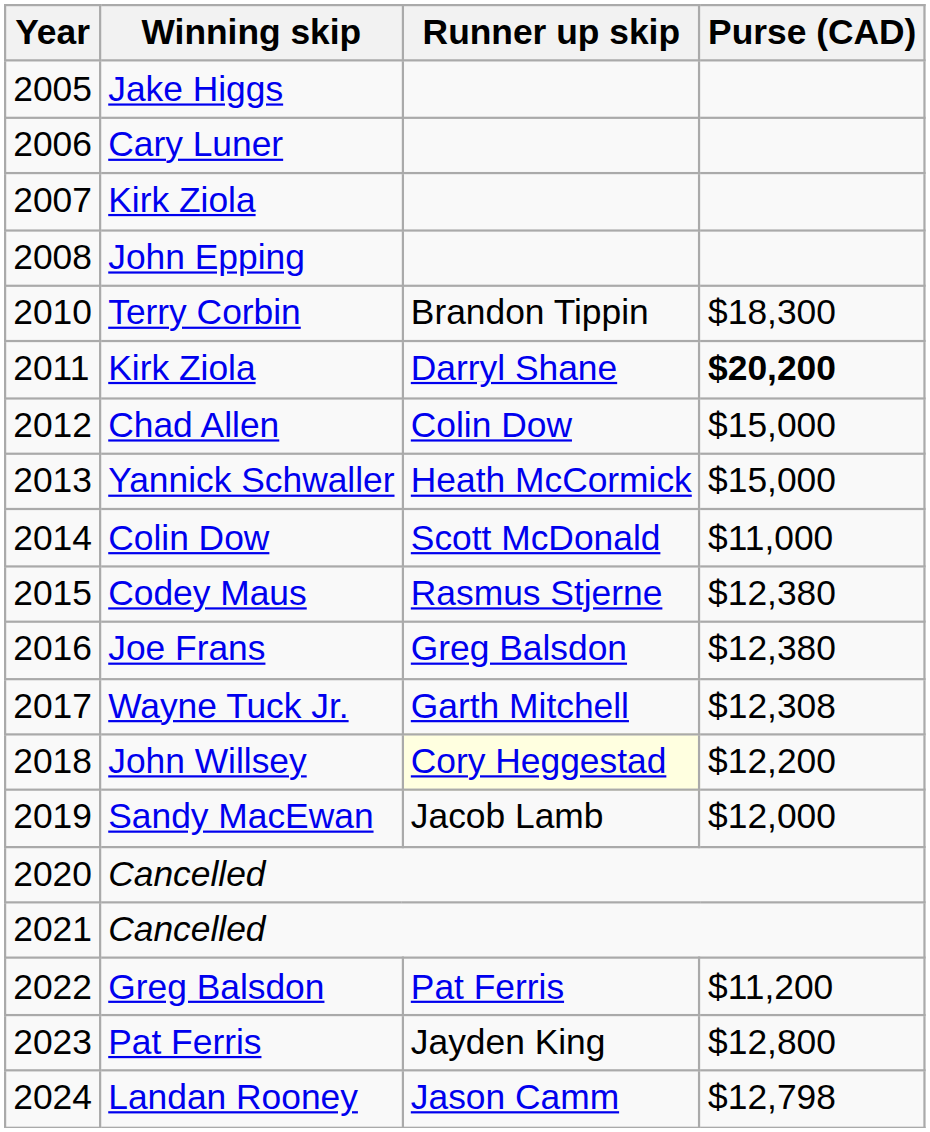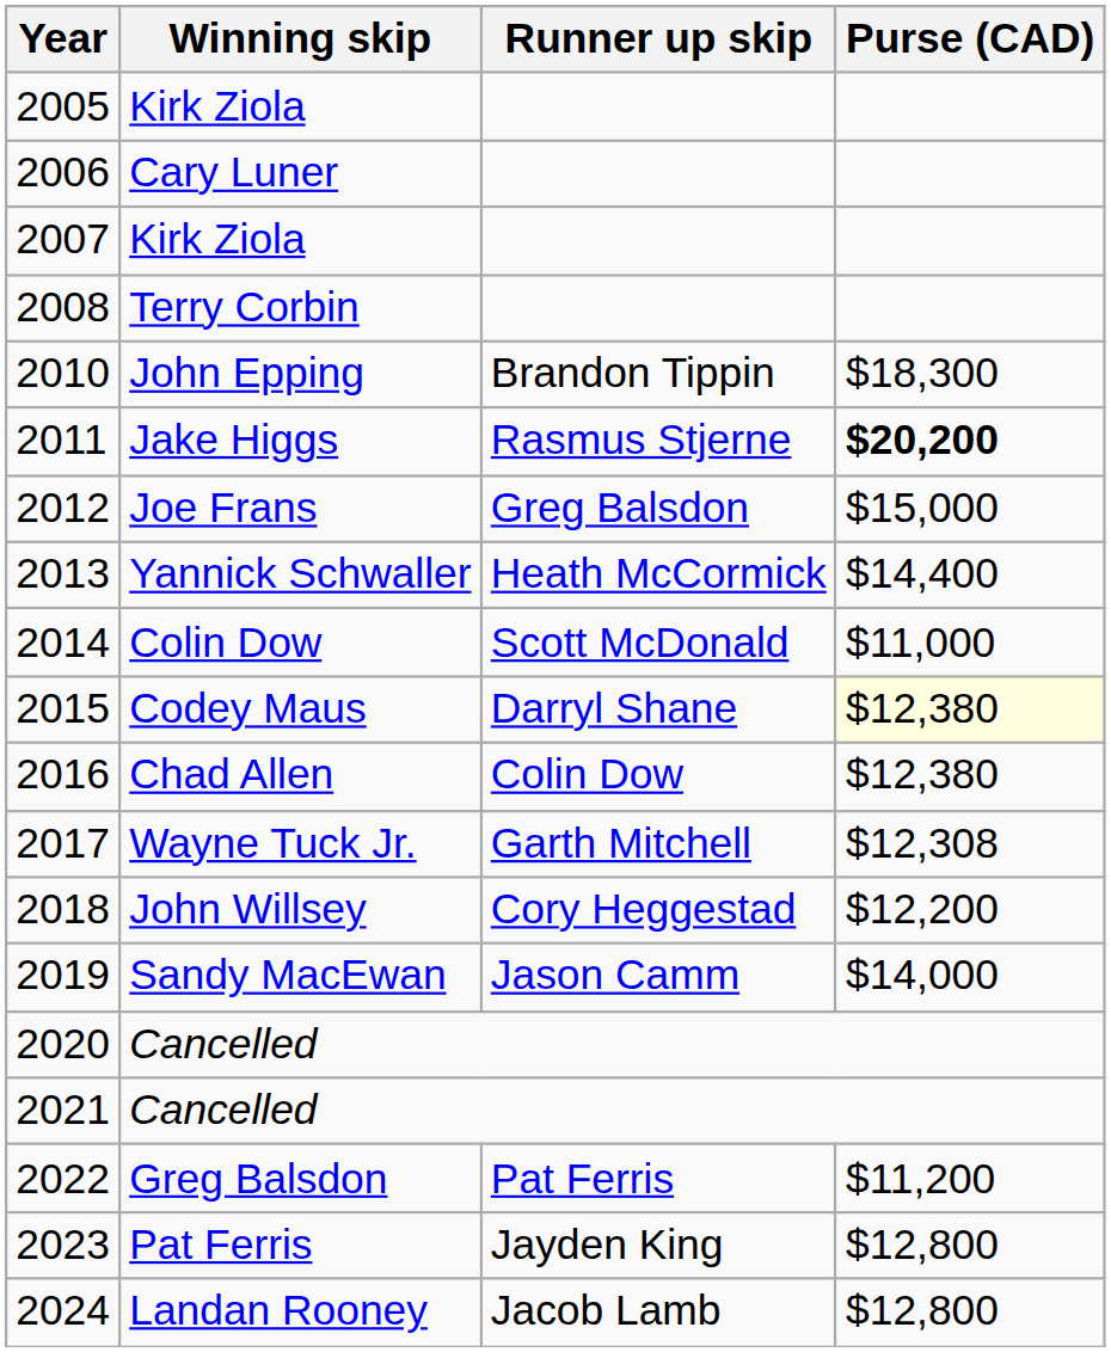 <table class="wikitable">
 <tr>
 <th scope="col">Year</th>
 <th scope="col">Winning skip</th>
 <th scope="col">Runner up skip</th>
 <th scope="col">Purse (CAD)</th>
 </tr>
 <tr>
 <td>2005</td>
-<td> <a href='#'>Jake Higgs</a></td>
+<td> <a href='#'>Kirk Ziola</a></td>
 <td></td>
 <td></td>
 </tr>
 <tr>
 <td>2006</td>
 <td> <a href='#'>Cary Luner</a></td>
 <td></td>
 <td></td>
 </tr>
 <tr>
 <td>2007</td>
 <td> <a href='#'>Kirk Ziola</a></td>
 <td></td>
 <td></td>
 </tr>
 <tr>
 <td>2008</td>
-<td> <a href='#'>John Epping</a></td>
+<td> <a href='#'>Terry Corbin</a></td>
 <td></td>
 <td></td>
 </tr>
 <tr>
 <td>2010</td>
-<td> <a href='#'>Terry Corbin</a></td>
+<td> <a href='#'>John Epping</a></td>
 <td> Brandon Tippin</td>
 <td>$18,300</td>
 </tr>
 <tr>
 <td>2011</td>
-<td> <a href='#'>Kirk Ziola</a></td>
-<td> <a href='#'>Darryl Shane</a></td>
+<td> <a href='#'>Jake Higgs</a></td>
+<td> <a href='#'>Rasmus Stjerne</a></td>
 <td><strong>$20,200</strong></td>
 </tr>
 <tr>
 <td>2012</td>
-<td> <a href='#'>Chad Allen</a></td>
-<td> <a href='#'>Colin Dow</a></td>
+<td> <a href='#'>Joe Frans</a></td>
+<td> <a href='#'>Greg Balsdon</a></td>
 <td>$15,000</td>
 </tr>
 <tr>
 <td>2013</td>
 <td> <a href='#'>Yannick Schwaller</a></td>
 <td> <a href='#'>Heath McCormick</a></td>
-<td>$15,000</td>
+<td>$14,400</td>
 </tr>
 <tr>
 <td>2014</td>
 <td> <a href='#'>Colin Dow</a></td>
 <td> <a href='#'>Scott McDonald</a></td>
 <td>$11,000</td>
 </tr>
 <tr>
 <td>2015</td>
 <td> <a href='#'>Codey Maus</a></td>
-<td> <a href='#'>Rasmus Stjerne</a></td>
-<td>$12,380</td>
+<td> <a href='#'>Darryl Shane</a></td>
+<td style="background: lightyellow;">$12,380</td>
 </tr>
 <tr>
 <td>2016</td>
-<td> <a href='#'>Joe Frans</a></td>
-<td> <a href='#'>Greg Balsdon</a></td>
+<td> <a href='#'>Chad Allen</a></td>
+<td> <a href='#'>Colin Dow</a></td>
 <td>$12,380</td>
 </tr>
 <tr>
 <td>2017</td>
 <td> <a href='#'>Wayne Tuck Jr.</a></td>
 <td> <a href='#'>Garth Mitchell</a></td>
 <td>$12,308</td>
 </tr>
 <tr>
 <td>2018</td>
 <td> <a href='#'>John Willsey</a></td>
-<td style="background: lightyellow;"> <a href='#'>Cory Heggestad</a></td>
+<td> <a href='#'>Cory Heggestad</a></td>
 <td>$12,200</td>
 </tr>
 <tr>
 <td>2019</td>
 <td> <a href='#'>Sandy MacEwan</a></td>
-<td> Jacob Lamb</td>
-<td>$12,000</td>
+<td> <a href='#'>Jason Camm</a></td>
+<td>$14,000</td>
 </tr>
 <tr>
 <td>2020</td>
 <td colspan="3"><em>Cancelled</em></td>
 </tr>
 <tr>
 <td>2021</td>
 <td colspan="3"><em>Cancelled</em></td>
 </tr>
 <tr>
 <td>2022</td>
 <td> <a href='#'>Greg Balsdon</a></td>
 <td> <a href='#'>Pat Ferris</a></td>
 <td>$11,200</td>
 </tr>
 <tr>
 <td>2023</td>
 <td> <a href='#'>Pat Ferris</a></td>
 <td> Jayden King</td>
 <td>$12,800</td>
 </tr>
 <tr>
 <td>2024</td>
 <td> <a href='#'>Landan Rooney</a></td>
-<td> <a href='#'>Jason Camm</a></td>
-<td>$12,798</td>
+<td> Jacob Lamb</td>
+<td>$12,800</td>
 </tr>
 </table>
